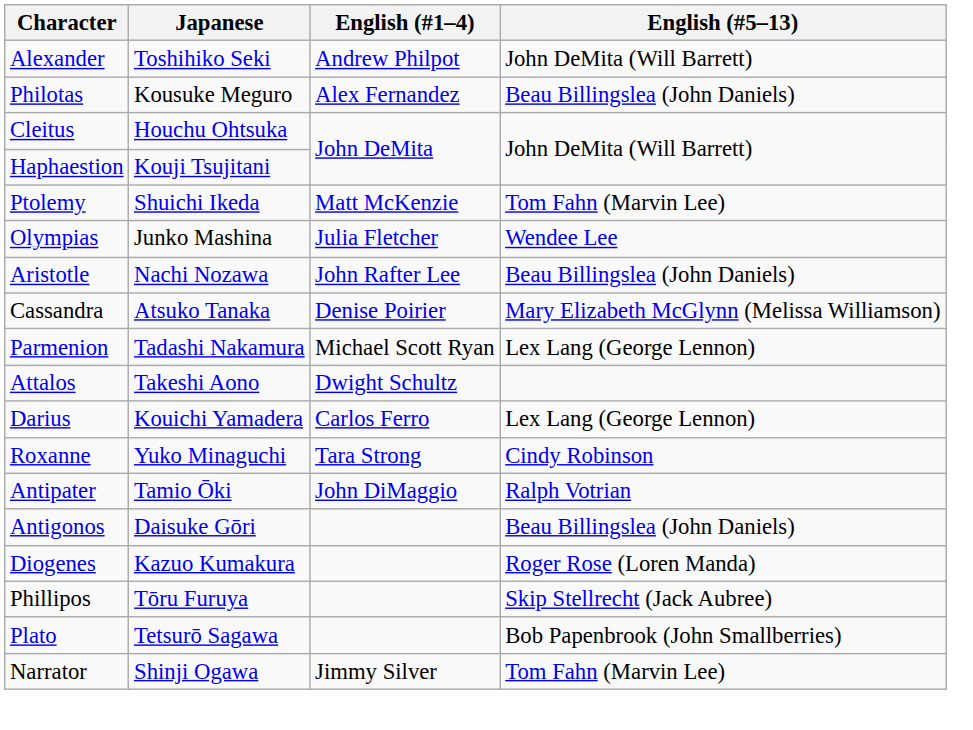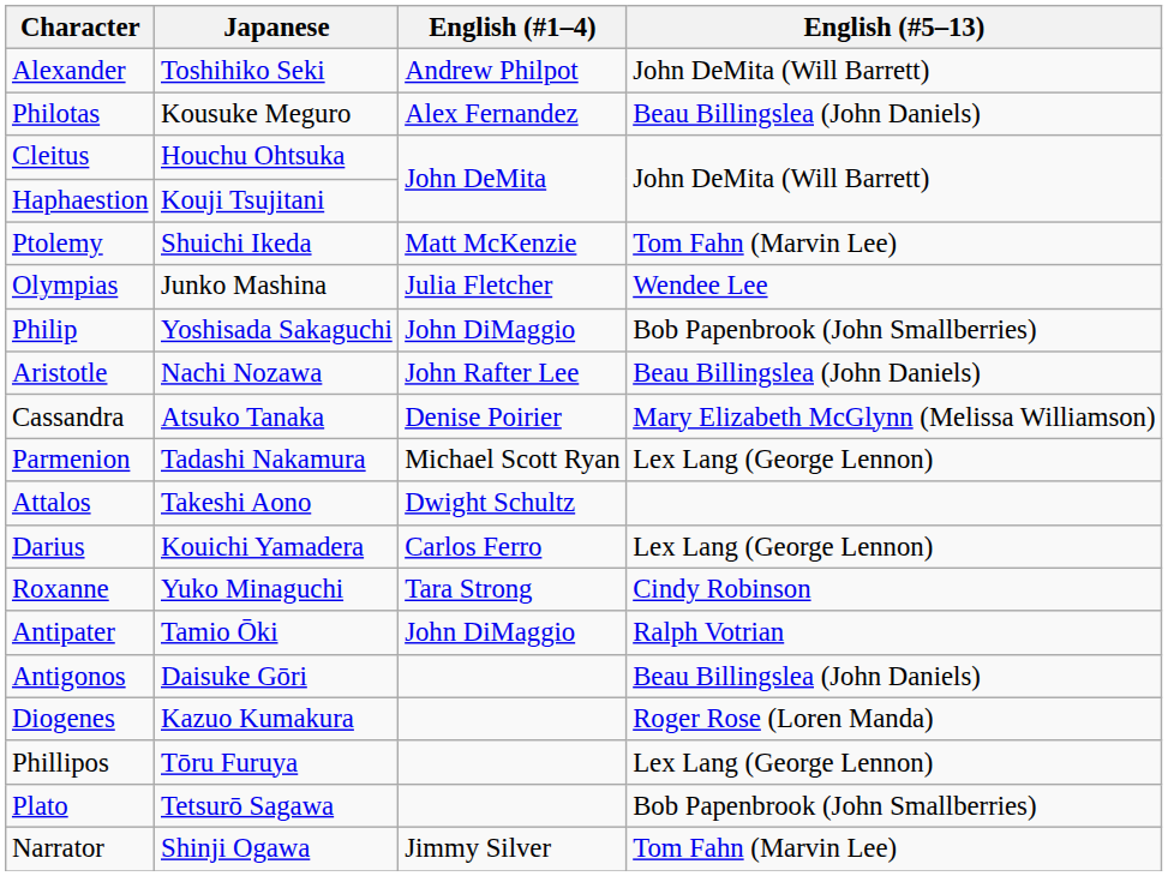 <table class="wikitable">
 <tr>
 <th>Character</th>
 <th>Japanese</th>
 <th>English (#1–4)</th>
 <th>English (#5–13)<br></th>
 </tr>
 <tr>
 <td><a href='#'>Alexander</a></td>
 <td><a href='#'>Toshihiko Seki</a></td>
 <td><a href='#'>Andrew Philpot</a></td>
 <td>John DeMita (Will Barrett)</td>
 </tr>
 <tr>
 <td><a href='#'>Philotas</a></td>
 <td>Kousuke Meguro</td>
 <td><a href='#'>Alex Fernandez</a></td>
 <td><a href='#'>Beau Billingslea</a> (John Daniels)</td>
 </tr>
 <tr>
 <td><a href='#'>Cleitus</a></td>
 <td><a href='#'>Houchu Ohtsuka</a></td>
 <td rowspan="2"><a href='#'>John DeMita</a></td>
 <td rowspan="2">John DeMita (Will Barrett)</td>
 </tr>
 <tr>
 <td><a href='#'>Haphaestion</a></td>
 <td><a href='#'>Kouji Tsujitani</a></td>
 </tr>
 <tr>
 <td><a href='#'>Ptolemy</a></td>
 <td><a href='#'>Shuichi Ikeda</a></td>
 <td><a href='#'>Matt McKenzie</a></td>
 <td><a href='#'>Tom Fahn</a> (Marvin Lee)</td>
 </tr>
 <tr>
 <td><a href='#'>Olympias</a></td>
 <td>Junko Mashina</td>
 <td><a href='#'>Julia Fletcher</a></td>
 <td><a href='#'>Wendee Lee</a></td>
+</tr>
+<tr>
+<td><a href='#'>Philip</a></td>
+<td><a href='#'>Yoshisada Sakaguchi</a></td>
+<td><a href='#'>John DiMaggio</a></td>
+<td>Bob Papenbrook (John Smallberries)</td>
 </tr>
 <tr>
 <td><a href='#'>Aristotle</a></td>
 <td><a href='#'>Nachi Nozawa</a></td>
 <td><a href='#'>John Rafter Lee</a></td>
 <td><a href='#'>Beau Billingslea</a> (John Daniels)</td>
 </tr>
 <tr>
 <td>Cassandra</td>
 <td><a href='#'>Atsuko Tanaka</a></td>
 <td><a href='#'>Denise Poirier</a></td>
 <td><a href='#'>Mary Elizabeth McGlynn</a> (Melissa Williamson)</td>
 </tr>
 <tr>
 <td><a href='#'>Parmenion</a></td>
 <td><a href='#'>Tadashi Nakamura</a></td>
 <td>Michael Scott Ryan</td>
 <td>Lex Lang (George Lennon)</td>
 </tr>
 <tr>
 <td><a href='#'>Attalos</a></td>
 <td><a href='#'>Takeshi Aono</a></td>
 <td><a href='#'>Dwight Schultz</a></td>
 <td></td>
 </tr>
 <tr>
 <td><a href='#'>Darius</a></td>
 <td><a href='#'>Kouichi Yamadera</a></td>
 <td><a href='#'>Carlos Ferro</a></td>
 <td>Lex Lang (George Lennon)</td>
 </tr>
 <tr>
 <td><a href='#'>Roxanne</a></td>
 <td><a href='#'>Yuko Minaguchi</a></td>
 <td><a href='#'>Tara Strong</a></td>
 <td><a href='#'>Cindy Robinson</a></td>
 </tr>
 <tr>
 <td><a href='#'>Antipater</a></td>
 <td><a href='#'>Tamio Ōki</a></td>
 <td><a href='#'>John DiMaggio</a></td>
 <td><a href='#'>Ralph Votrian</a></td>
 </tr>
 <tr>
 <td><a href='#'>Antigonos</a></td>
 <td><a href='#'>Daisuke Gōri</a></td>
 <td></td>
 <td><a href='#'>Beau Billingslea</a> (John Daniels)</td>
 </tr>
 <tr>
 <td><a href='#'>Diogenes</a></td>
 <td><a href='#'>Kazuo Kumakura</a></td>
 <td></td>
 <td><a href='#'>Roger Rose</a> (Loren Manda)</td>
 </tr>
 <tr>
 <td>Phillipos</td>
 <td><a href='#'>Tōru Furuya</a></td>
 <td></td>
-<td><a href='#'>Skip Stellrecht</a> (Jack Aubree)</td>
+<td>Lex Lang (George Lennon)</td>
 </tr>
 <tr>
 <td><a href='#'>Plato</a></td>
 <td><a href='#'>Tetsurō Sagawa</a></td>
 <td></td>
 <td>Bob Papenbrook (John Smallberries)</td>
 </tr>
 <tr>
 <td>Narrator</td>
 <td><a href='#'>Shinji Ogawa</a></td>
 <td>Jimmy Silver</td>
 <td><a href='#'>Tom Fahn</a> (Marvin Lee)</td>
 </tr>
 </table>
